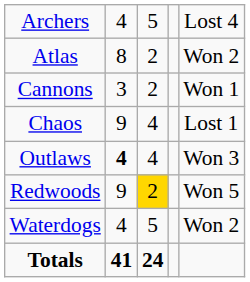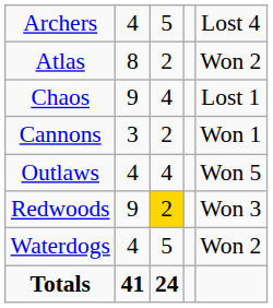 <table class="wikitable" style="text-align:center;">
 <tr style="text-align:center;">
 <td><a href='#'>Archers</a></td>
 <td>4</td>
 <td>5</td>
 <td></td>
 <td>Lost 4</td>
 </tr>
 <tr style="text-align:center;">
 <td><a href='#'>Atlas</a></td>
 <td>8</td>
 <td>2</td>
 <td></td>
 <td>Won 2</td>
 </tr>
 <tr style="text-align:center;">
+<td><a href='#'>Chaos</a></td>
+<td>9</td>
+<td>4</td>
+<td></td>
+<td>Lost 1</td>
+</tr>
+<tr style="text-align:center;">
 <td><a href='#'>Cannons</a></td>
 <td>3</td>
 <td>2</td>
 <td></td>
 <td>Won 1</td>
 </tr>
 <tr style="text-align:center;">
-<td><a href='#'>Chaos</a></td>
-<td>9</td>
+<td><a href='#'>Outlaws</a></td>
+<td>4</td>
 <td>4</td>
 <td></td>
-<td>Lost 1</td>
-</tr>
-<tr style="text-align:center;">
-<td><a href='#'>Outlaws</a></td>
-<td><strong>4</strong></td>
-<td>4</td>
-<td></td>
-<td>Won 3</td>
+<td>Won 5</td>
 </tr>
 <tr style="text-align:center;">
 <td><a href='#'>Redwoods</a></td>
 <td>9</td>
 <td style="background: gold;">2</td>
 <td></td>
-<td>Won 5</td>
+<td>Won 3</td>
 </tr>
 <tr style="text-align:center;">
 <td><a href='#'>Waterdogs</a></td>
 <td>4</td>
 <td>5</td>
 <td></td>
 <td>Won 2</td>
 </tr>
 <tr class="unsortable" style="text-align:center; background:#; color:black">
 <td><strong>Totals</strong></td>
 <td><strong>41</strong></td>
 <td><strong>24</strong></td>
 <td><strong></strong></td>
 <td></td>
 </tr>
 </table>
